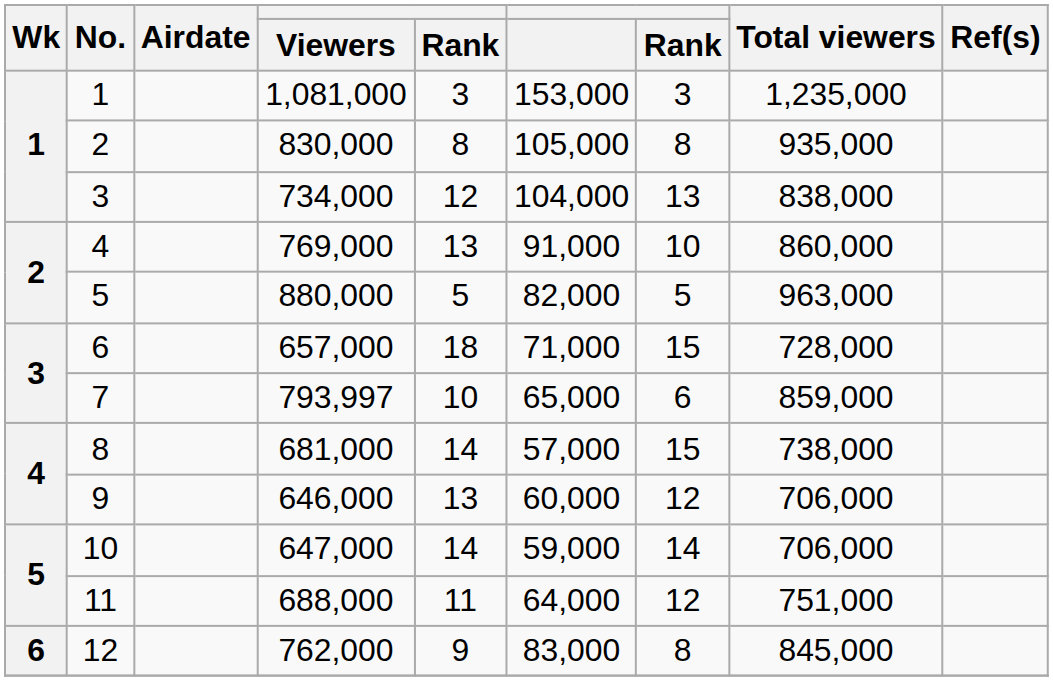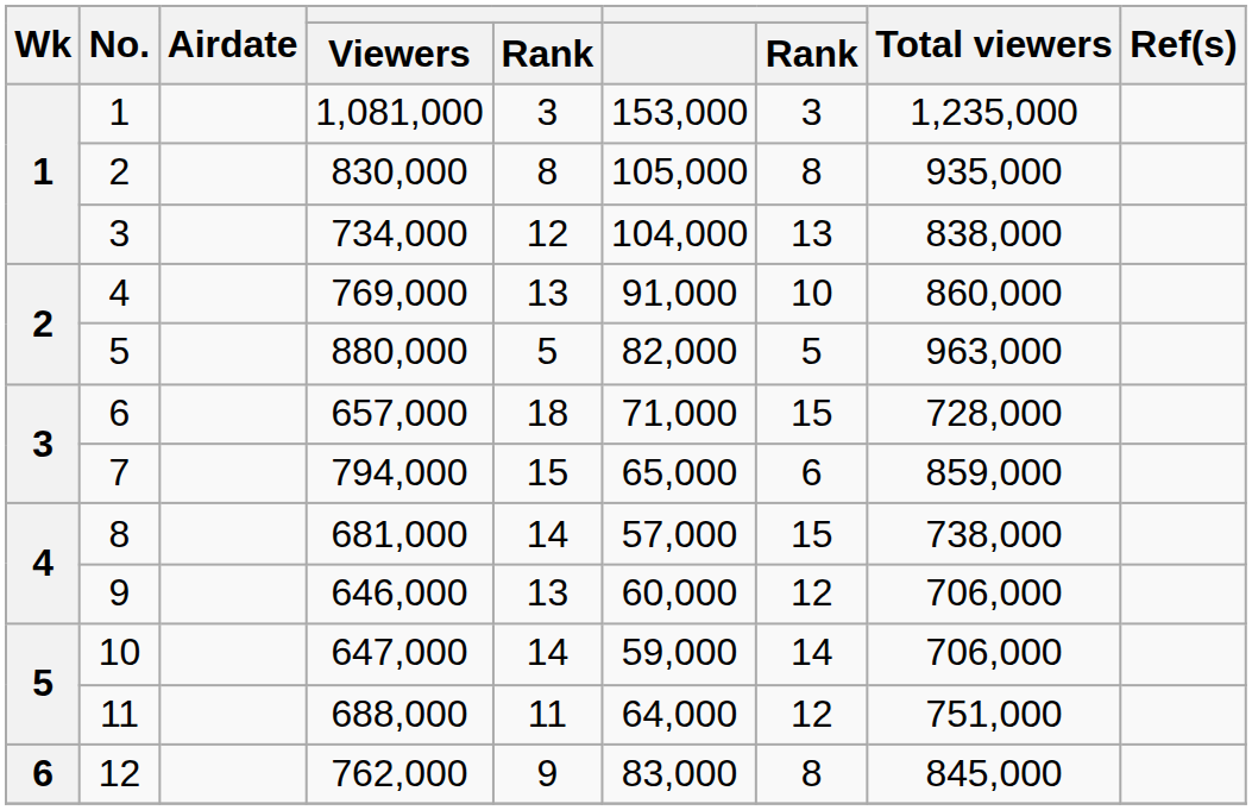 <table class="wikitable plainrowheaders" style="text-align: center;">
 <tr>
 <th rowspan="2">Wk</th>
 <th rowspan="2">No.</th>
 <th rowspan="2" class="unsortable">Airdate</th>
 <th colspan="2"></th>
 <th colspan="2"></th>
 <th rowspan=2>Total viewers</th>
 <th rowspan="2" class="unsortable">Ref(s)</th>
 </tr>
 <tr>
 <th>Viewers</th>
 <th>Rank</th>
 <th></th>
 <th>Rank</th>
 </tr>
 <tr>
 <th rowspan="3">1</th>
 <td>1</td>
 <td></td>
 <td>1,081,000</td>
 <td>3</td>
 <td>153,000</td>
 <td>3</td>
 <td>1,235,000</td>
 <td></td>
 </tr>
 <tr>
 <td>2</td>
 <td></td>
 <td>830,000</td>
 <td>8</td>
 <td>105,000</td>
 <td>8</td>
 <td>935,000</td>
 <td></td>
 </tr>
 <tr>
 <td>3</td>
 <td></td>
 <td>734,000</td>
 <td>12</td>
 <td>104,000</td>
 <td>13</td>
 <td>838,000</td>
 <td></td>
 </tr>
 <tr>
 <th rowspan="2">2</th>
 <td>4</td>
 <td></td>
 <td>769,000</td>
 <td>13</td>
 <td>91,000</td>
 <td>10</td>
 <td>860,000</td>
 <td></td>
 </tr>
 <tr>
 <td>5</td>
 <td></td>
 <td>880,000</td>
 <td>5</td>
 <td>82,000</td>
 <td>5</td>
 <td>963,000</td>
 <td></td>
 </tr>
 <tr>
 <th rowspan="2">3</th>
 <td>6</td>
 <td></td>
 <td>657,000</td>
 <td>18</td>
 <td>71,000</td>
 <td>15</td>
 <td>728,000</td>
 <td></td>
 </tr>
 <tr>
 <td>7</td>
 <td></td>
-<td>793,997</td>
-<td>10</td>
+<td>794,000</td>
+<td>15</td>
 <td>65,000</td>
 <td>6</td>
 <td>859,000</td>
 <td></td>
 </tr>
 <tr>
 <th rowspan="2">4</th>
 <td>8</td>
 <td></td>
 <td>681,000</td>
 <td>14</td>
 <td>57,000</td>
 <td>15</td>
 <td>738,000</td>
 <td></td>
 </tr>
 <tr>
 <td>9</td>
 <td></td>
 <td>646,000</td>
 <td>13</td>
 <td>60,000</td>
 <td>12</td>
 <td>706,000</td>
 <td></td>
 </tr>
 <tr>
 <th rowspan="2">5</th>
 <td>10</td>
 <td></td>
 <td>647,000</td>
 <td>14</td>
 <td>59,000</td>
 <td>14</td>
 <td>706,000</td>
 <td></td>
 </tr>
 <tr>
 <td>11</td>
 <td></td>
 <td>688,000</td>
 <td>11</td>
 <td>64,000</td>
 <td>12</td>
 <td>751,000</td>
 <td></td>
 </tr>
 <tr>
 <th>6</th>
 <td>12</td>
 <td></td>
 <td>762,000</td>
 <td>9</td>
 <td>83,000</td>
 <td>8</td>
 <td>845,000</td>
 <td></td>
 </tr>
 <tr>
 </tr>
 </table>
